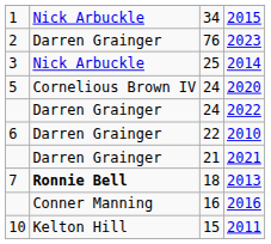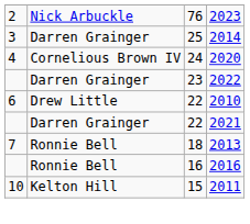 <table class="wikitable">
 <tr>
 </tr>
 <tr>
-<td>1</td>
+<td>2</td>
 <td><a href='#'>Nick Arbuckle</a></td>
-<td><abbr>34</abbr></td>
-<td><a href='#'>2015</a></td>
-</tr>
-<tr>
-<td>2</td>
-<td>Darren Grainger</td>
 <td><abbr>76</abbr></td>
 <td><a href='#'>2023</a></td>
 </tr>
 <tr>
 <td>3</td>
-<td><a href='#'>Nick Arbuckle</a></td>
+<td>Darren Grainger</td>
 <td><abbr>25</abbr></td>
 <td><a href='#'>2014</a></td>
 </tr>
 <tr>
-<td>5</td>
+<td>4</td>
 <td>Cornelious Brown IV</td>
 <td><abbr>24</abbr></td>
 <td><a href='#'>2020</a></td>
 </tr>
 <tr>
 <td></td>
 <td>Darren Grainger</td>
-<td><abbr>24</abbr></td>
+<td><abbr>23</abbr></td>
 <td><a href='#'>2022</a></td>
 </tr>
 <tr>
 <td>6</td>
-<td>Darren Grainger</td>
+<td>Drew Little</td>
 <td><abbr>22</abbr></td>
 <td><a href='#'>2010</a></td>
 </tr>
 <tr>
 <td></td>
 <td>Darren Grainger</td>
-<td><abbr>21</abbr></td>
+<td><abbr>22</abbr></td>
 <td><a href='#'>2021</a></td>
 </tr>
 <tr>
 <td>7</td>
-<td><strong>Ronnie Bell</strong></td>
+<td>Ronnie Bell</td>
 <td><abbr>18</abbr></td>
 <td><a href='#'>2013</a></td>
 </tr>
 <tr>
 <td></td>
-<td>Conner Manning</td>
+<td>Ronnie Bell</td>
 <td><abbr>16</abbr></td>
 <td><a href='#'>2016</a></td>
 </tr>
 <tr>
 <td>10</td>
 <td>Kelton Hill</td>
 <td><abbr>15</abbr></td>
 <td><a href='#'>2011</a></td>
 </tr>
 </table>
